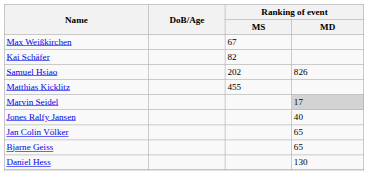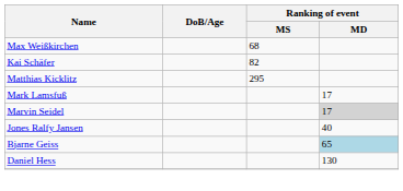 <table class="wikitable"  style="width:600px; font-size:95%;">
 <tr>
 <th align="left" rowspan="2">Name</th>
 <th align="left" rowspan="2">DoB/Age</th>
 <th align="center" colspan="2">Ranking of event</th>
 </tr>
 <tr>
 <th align="center">MS</th>
 <th align="center">MD</th>
 </tr>
 <tr>
 <td align="left"><a href='#'>Max Weißkirchen</a></td>
 <td align="left"></td>
-<td>67</td>
+<td>68</td>
 <td></td>
 </tr>
 <tr>
 <td align="left"><a href='#'>Kai Schäfer</a></td>
 <td align="left"></td>
 <td>82</td>
 <td></td>
 </tr>
 <tr>
-<td align="left"><a href='#'>Samuel Hsiao</a></td>
+<td align="left"><a href='#'>Matthias Kicklitz</a></td>
 <td align="left"></td>
-<td>202</td>
-<td>826</td>
+<td>295</td>
+<td></td>
 </tr>
 <tr>
-<td align="left"><a href='#'>Matthias Kicklitz</a></td>
+<td align="left"><a href='#'>Mark Lamsfuß</a></td>
 <td align="left"></td>
-<td>455</td>
 <td></td>
+<td>17</td>
 </tr>
 <tr>
 <td align="left"><a href='#'>Marvin Seidel</a></td>
 <td align="left"></td>
 <td></td>
 <td style="background: lightgrey;">17</td>
 </tr>
 <tr>
 <td align="left"><a href='#'>Jones Ralfy Jansen</a></td>
 <td align="left"></td>
 <td></td>
 <td>40</td>
 </tr>
 <tr>
-<td align="left"><a href='#'>Jan Colin Völker</a></td>
-<td align="left"></td>
-<td></td>
-<td>65</td>
-</tr>
-<tr>
 <td align="left"><a href='#'>Bjarne Geiss</a></td>
 <td align="left"></td>
 <td></td>
-<td>65</td>
+<td style="background: lightblue;">65</td>
 </tr>
 <tr>
 <td align="left"><a href='#'>Daniel Hess</a></td>
 <td align="left"></td>
 <td></td>
 <td>130</td>
 </tr>
 <tr>
 </tr>
 </table>
